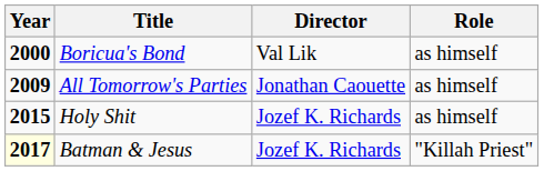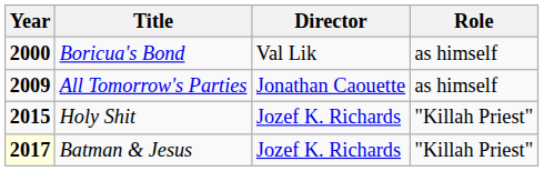 <table class="wikitable sortable">
 <tr>
 <th>Year</th>
 <th>Title</th>
 <th>Director</th>
 <th>Role</th>
 </tr>
 <tr>
 <td><strong>2000</strong></td>
 <td><em><a href='#'>Boricua's Bond</a></em></td>
 <td>Val Lik</td>
 <td>as himself</td>
 </tr>
 <tr>
 <td><strong>2009</strong></td>
 <td><a href='#'><em>All Tomorrow's Parties</em></a></td>
 <td><a href='#'>Jonathan Caouette</a></td>
 <td>as himself</td>
 </tr>
 <tr>
 <td><strong>2015</strong></td>
 <td><em>Holy Shit</em></td>
 <td><a href='#'>Jozef K. Richards</a></td>
-<td>as himself</td>
+<td>"Killah Priest"</td>
 </tr>
 <tr>
 <td style="background: lightyellow;"><strong>2017</strong></td>
 <td><em>Batman & Jesus</em></td>
 <td><a href='#'>Jozef K. Richards</a></td>
 <td>"Killah Priest"</td>
 </tr>
 </table>
